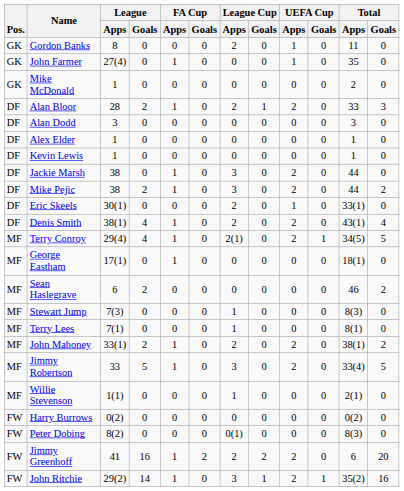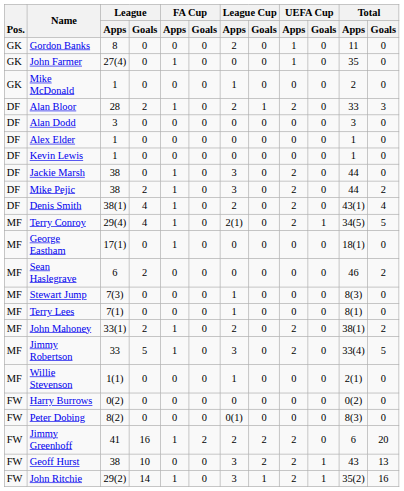 <table class="wikitable" style="text-align:center">
 <tr>
 <th rowspan="2" valign="bottom">Pos.</th>
 <th rowspan="2">Name</th>
 <th colspan="2" width="85">League</th>
 <th colspan="2" width="85">FA Cup</th>
 <th colspan="2" width="85">League Cup</th>
 <th colspan="2" width="85">UEFA Cup</th>
 <th colspan="2" width="85">Total</th>
 </tr>
 <tr>
 <th>Apps</th>
 <th>Goals</th>
 <th>Apps</th>
 <th>Goals</th>
 <th>Apps</th>
 <th>Goals</th>
 <th>Apps</th>
 <th>Goals</th>
 <th>Apps</th>
 <th>Goals</th>
 </tr>
 <tr>
 <td align="left">GK</td>
 <td align="left"> <a href='#'>Gordon Banks</a></td>
 <td>8</td>
 <td>0</td>
 <td>0</td>
 <td>0</td>
 <td>2</td>
 <td>0</td>
 <td>1</td>
 <td>0</td>
 <td>11</td>
 <td>0</td>
 </tr>
 <tr>
 <td align="left">GK</td>
 <td align="left"> <a href='#'>John Farmer</a></td>
 <td>27(4)</td>
 <td>0</td>
 <td>1</td>
 <td>0</td>
 <td>0</td>
 <td>0</td>
 <td>1</td>
 <td>0</td>
 <td>35</td>
 <td>0</td>
 </tr>
 <tr>
 <td align="left">GK</td>
 <td align="left"> <a href='#'>Mike McDonald</a></td>
 <td>1</td>
 <td>0</td>
 <td>0</td>
 <td>0</td>
-<td>0</td>
+<td>1</td>
 <td>0</td>
 <td>0</td>
 <td>0</td>
 <td>2</td>
 <td>0</td>
 </tr>
 <tr>
 <td align="left">DF</td>
 <td align="left"> <a href='#'>Alan Bloor</a></td>
 <td>28</td>
 <td>2</td>
 <td>1</td>
 <td>0</td>
 <td>2</td>
 <td>1</td>
 <td>2</td>
 <td>0</td>
 <td>33</td>
 <td>3</td>
 </tr>
 <tr>
 <td align="left">DF</td>
 <td align="left"> <a href='#'>Alan Dodd</a></td>
 <td>3</td>
 <td>0</td>
 <td>0</td>
 <td>0</td>
 <td>0</td>
 <td>0</td>
 <td>0</td>
 <td>0</td>
 <td>3</td>
 <td>0</td>
 </tr>
 <tr>
 <td align="left">DF</td>
 <td align="left"> <a href='#'>Alex Elder</a></td>
 <td>1</td>
 <td>0</td>
 <td>0</td>
 <td>0</td>
 <td>0</td>
 <td>0</td>
 <td>0</td>
 <td>0</td>
 <td>1</td>
 <td>0</td>
 </tr>
 <tr>
 <td align="left">DF</td>
 <td align="left"> <a href='#'>Kevin Lewis</a></td>
 <td>1</td>
 <td>0</td>
 <td>0</td>
 <td>0</td>
 <td>0</td>
 <td>0</td>
 <td>0</td>
 <td>0</td>
 <td>1</td>
 <td>0</td>
 </tr>
 <tr>
 <td align="left">DF</td>
 <td align="left"> <a href='#'>Jackie Marsh</a></td>
 <td>38</td>
 <td>0</td>
 <td>1</td>
 <td>0</td>
 <td>3</td>
 <td>0</td>
 <td>2</td>
 <td>0</td>
 <td>44</td>
 <td>0</td>
 </tr>
 <tr>
 <td align="left">DF</td>
 <td align="left"> <a href='#'>Mike Pejic</a></td>
 <td>38</td>
 <td>2</td>
 <td>1</td>
 <td>0</td>
 <td>3</td>
 <td>0</td>
 <td>2</td>
 <td>0</td>
 <td>44</td>
 <td>2</td>
-</tr>
-<tr>
-<td align="left">DF</td>
-<td align="left"> <a href='#'>Eric Skeels</a></td>
-<td>30(1)</td>
-<td>0</td>
-<td>0</td>
-<td>0</td>
-<td>2</td>
-<td>0</td>
-<td>1</td>
-<td>0</td>
-<td>33(1)</td>
-<td>0</td>
 </tr>
 <tr>
 <td align="left">DF</td>
 <td align="left"> <a href='#'>Denis Smith</a></td>
 <td>38(1)</td>
 <td>4</td>
 <td>1</td>
 <td>0</td>
 <td>2</td>
 <td>0</td>
 <td>2</td>
 <td>0</td>
 <td>43(1)</td>
 <td>4</td>
 </tr>
 <tr>
 <td align="left">MF</td>
 <td align="left"> <a href='#'>Terry Conroy</a></td>
 <td>29(4)</td>
 <td>4</td>
 <td>1</td>
 <td>0</td>
 <td>2(1)</td>
 <td>0</td>
 <td>2</td>
 <td>1</td>
 <td>34(5)</td>
 <td>5</td>
 </tr>
 <tr>
 <td align="left">MF</td>
 <td align="left"> <a href='#'>George Eastham</a></td>
 <td>17(1)</td>
 <td>0</td>
 <td>1</td>
 <td>0</td>
 <td>0</td>
 <td>0</td>
 <td>0</td>
 <td>0</td>
 <td>18(1)</td>
 <td>0</td>
 </tr>
 <tr>
 <td align="left">MF</td>
 <td align="left"> <a href='#'>Sean Haslegrave</a></td>
 <td>6</td>
 <td>2</td>
 <td>0</td>
 <td>0</td>
 <td>0</td>
 <td>0</td>
 <td>0</td>
 <td>0</td>
 <td>46</td>
 <td>2</td>
 </tr>
 <tr>
 <td align="left">MF</td>
 <td align="left"> <a href='#'>Stewart Jump</a></td>
 <td>7(3)</td>
 <td>0</td>
 <td>0</td>
 <td>0</td>
 <td>1</td>
 <td>0</td>
 <td>0</td>
 <td>0</td>
 <td>8(3)</td>
 <td>0</td>
 </tr>
 <tr>
 <td align="left">MF</td>
 <td align="left"> <a href='#'>Terry Lees</a></td>
 <td>7(1)</td>
 <td>0</td>
 <td>0</td>
 <td>0</td>
 <td>1</td>
 <td>0</td>
 <td>0</td>
 <td>0</td>
 <td>8(1)</td>
 <td>0</td>
 </tr>
 <tr>
 <td align="left">MF</td>
 <td align="left"> <a href='#'>John Mahoney</a></td>
 <td>33(1)</td>
 <td>2</td>
 <td>1</td>
 <td>0</td>
 <td>2</td>
 <td>0</td>
 <td>2</td>
 <td>0</td>
 <td>38(1)</td>
 <td>2</td>
 </tr>
 <tr>
 <td align="left">MF</td>
 <td align="left"> <a href='#'>Jimmy Robertson</a></td>
 <td>33</td>
 <td>5</td>
 <td>1</td>
 <td>0</td>
 <td>3</td>
 <td>0</td>
 <td>2</td>
 <td>0</td>
 <td>33(4)</td>
 <td>5</td>
 </tr>
 <tr>
 <td align="left">MF</td>
 <td align="left"> <a href='#'>Willie Stevenson</a></td>
 <td>1(1)</td>
 <td>0</td>
 <td>0</td>
 <td>0</td>
 <td>1</td>
 <td>0</td>
 <td>0</td>
 <td>0</td>
 <td>2(1)</td>
 <td>0</td>
 </tr>
 <tr>
 <td align="left">FW</td>
 <td align="left"> <a href='#'>Harry Burrows</a></td>
 <td>0(2)</td>
 <td>0</td>
 <td>0</td>
 <td>0</td>
 <td>0</td>
 <td>0</td>
 <td>0</td>
 <td>0</td>
 <td>0(2)</td>
 <td>0</td>
 </tr>
 <tr>
 <td align="left">FW</td>
 <td align="left"> <a href='#'>Peter Dobing</a></td>
 <td>8(2)</td>
 <td>0</td>
 <td>0</td>
 <td>0</td>
 <td>0(1)</td>
 <td>0</td>
 <td>0</td>
 <td>0</td>
 <td>8(3)</td>
 <td>0</td>
 </tr>
 <tr>
 <td align="left">FW</td>
 <td align="left"> <a href='#'>Jimmy Greenhoff</a></td>
 <td>41</td>
 <td>16</td>
 <td>1</td>
 <td>2</td>
 <td>2</td>
 <td>2</td>
 <td>2</td>
 <td>0</td>
 <td>6</td>
 <td>20</td>
 </tr>
 <tr>
 <td align="left">FW</td>
+<td align="left"> <a href='#'>Geoff Hurst</a></td>
+<td>38</td>
+<td>10</td>
+<td>0</td>
+<td>0</td>
+<td>3</td>
+<td>2</td>
+<td>2</td>
+<td>1</td>
+<td>43</td>
+<td>13</td>
+</tr>
+<tr>
+<td align="left">FW</td>
 <td align="left"> <a href='#'>John Ritchie</a></td>
 <td>29(2)</td>
 <td>14</td>
 <td>1</td>
 <td>0</td>
 <td>3</td>
 <td>1</td>
 <td>2</td>
 <td>1</td>
 <td>35(2)</td>
 <td>16</td>
 </tr>
 </table>
